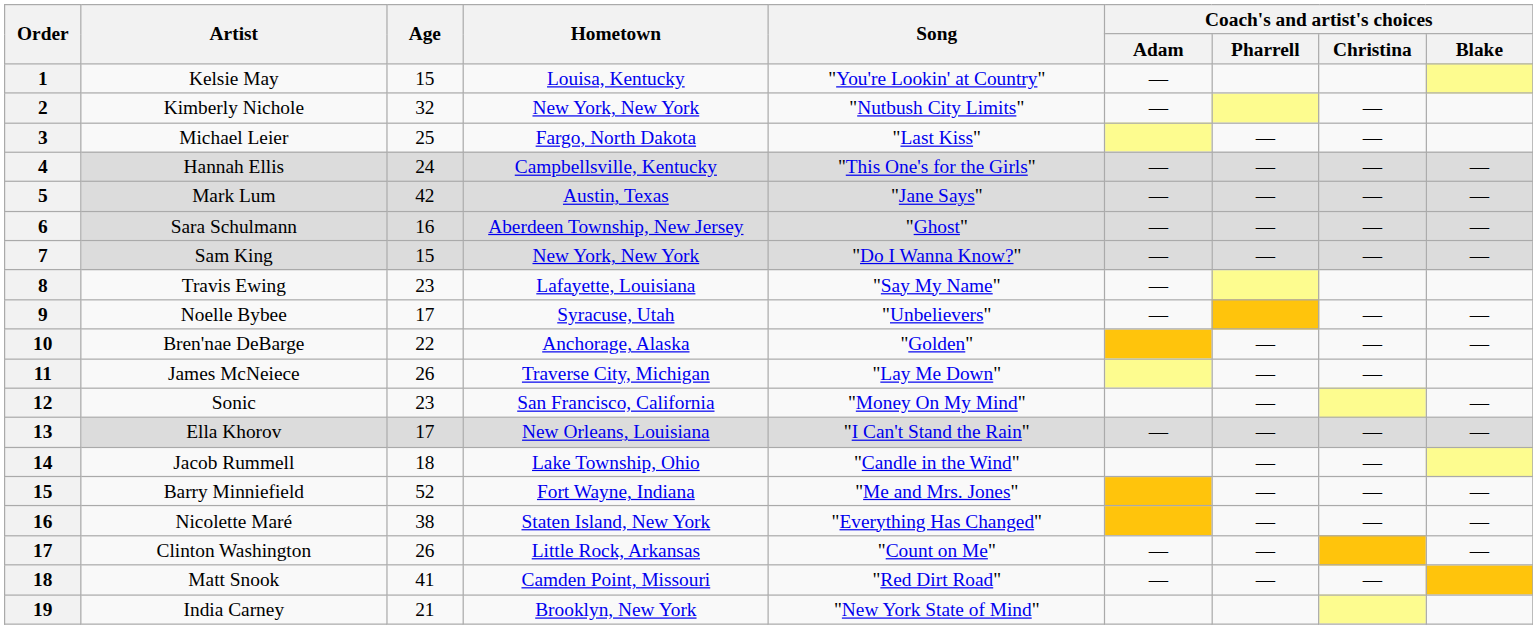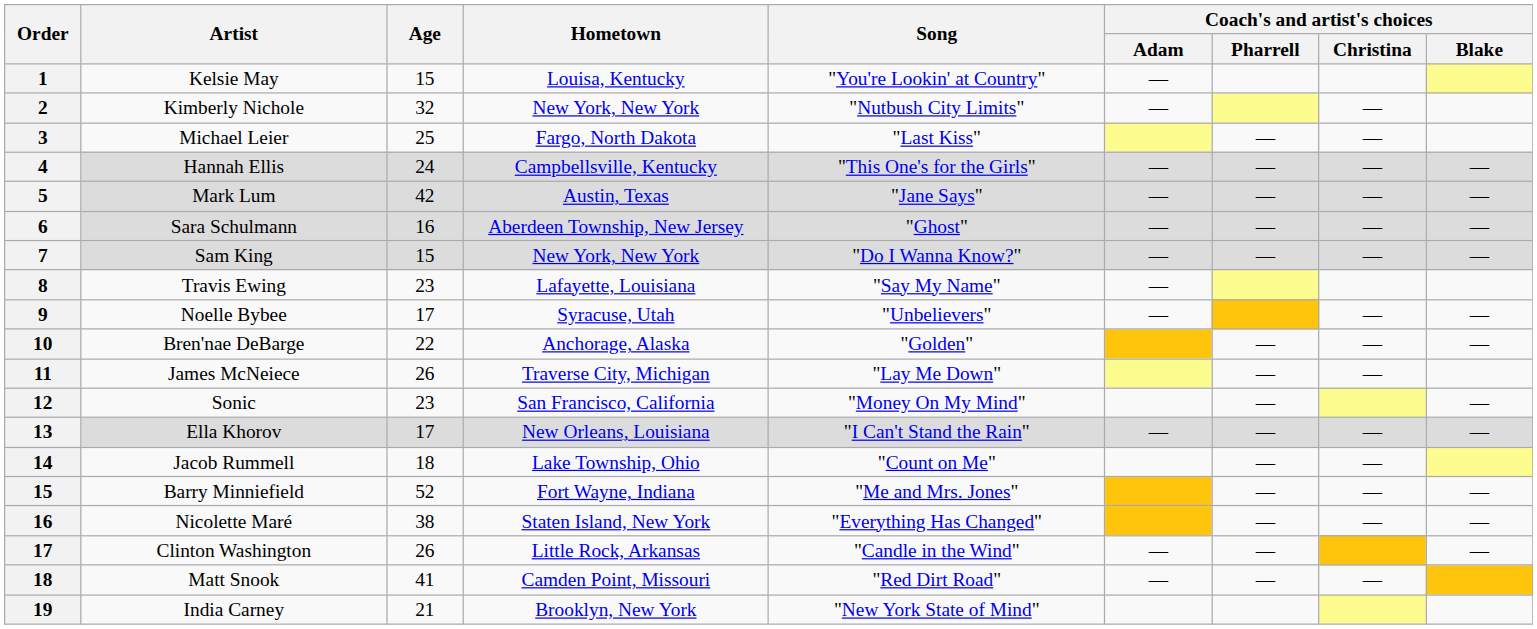 <table class="wikitable" style="text-align:center; line-height:17px; width:100%;">
 <tr>
 <th scope="col" rowspan="2" style="width:05%;">Order</th>
 <th scope="col" rowspan="2" style="width:20%;">Artist</th>
 <th scope="col" rowspan="2" style="width:05%;">Age</th>
 <th scope="col" rowspan="2" style="width:20%;">Hometown</th>
 <th scope="col" rowspan="2" style="width:22%;">Song</th>
 <th scope="col" colspan="4" style="width:28%;">Coach's and artist's choices</th>
 </tr>
 <tr>
 <th style="width:07%;">Adam</th>
 <th style="width:07%;">Pharrell</th>
 <th style="width:07%;">Christina</th>
 <th style="width:07%;">Blake</th>
 </tr>
 <tr>
 <th>1</th>
 <td>Kelsie May</td>
 <td>15</td>
 <td><a href='#'>Louisa, Kentucky</a></td>
 <td>"<a href='#'>You're Lookin' at Country</a>"</td>
 <td>—</td>
 <td><strong></strong></td>
 <td><strong></strong></td>
 <td style="background:#fdfc8f;"><strong></strong></td>
 </tr>
 <tr>
 <th>2</th>
 <td>Kimberly Nichole</td>
 <td>32</td>
 <td><a href='#'>New York, New York</a></td>
 <td>"<a href='#'>Nutbush City Limits</a>"</td>
 <td>—</td>
 <td style="background:#fdfc8f;"><strong></strong></td>
 <td>—</td>
 <td><strong></strong></td>
 </tr>
 <tr>
 <th>3</th>
 <td>Michael Leier</td>
 <td>25</td>
 <td><a href='#'>Fargo, North Dakota</a></td>
 <td>"<a href='#'>Last Kiss</a>"</td>
 <td style="background:#fdfc8f;"><strong></strong></td>
 <td>—</td>
 <td>—</td>
 <td><strong></strong></td>
 </tr>
 <tr>
 <th>4</th>
 <td style="background:#DCDCDC;">Hannah Ellis</td>
 <td style="background:#DCDCDC;">24</td>
 <td style="background:#DCDCDC;"><a href='#'>Campbellsville, Kentucky</a></td>
 <td style="background:#DCDCDC;">"<a href='#'>This One's for the Girls</a>"</td>
 <td style="background:#DCDCDC;">—</td>
 <td style="background:#DCDCDC;">—</td>
 <td style="background:#DCDCDC;">—</td>
 <td style="background:#DCDCDC;">—</td>
 </tr>
 <tr>
 <th>5</th>
 <td style="background:#DCDCDC;">Mark Lum</td>
 <td style="background:#DCDCDC;">42</td>
 <td style="background:#DCDCDC;"><a href='#'>Austin, Texas</a></td>
 <td style="background:#DCDCDC;">"<a href='#'>Jane Says</a>"</td>
 <td style="background:#DCDCDC;">—</td>
 <td style="background:#DCDCDC;">—</td>
 <td style="background:#DCDCDC;">—</td>
 <td style="background:#DCDCDC;">—</td>
 </tr>
 <tr>
 <th>6</th>
 <td style="background:#DCDCDC;">Sara Schulmann</td>
 <td style="background:#DCDCDC;">16</td>
 <td style="background:#DCDCDC;"><a href='#'>Aberdeen Township, New Jersey</a></td>
 <td style="background:#DCDCDC;">"<a href='#'>Ghost</a>"</td>
 <td style="background:#DCDCDC;">—</td>
 <td style="background:#DCDCDC;">—</td>
 <td style="background:#DCDCDC;">—</td>
 <td style="background:#DCDCDC;">—</td>
 </tr>
 <tr>
 <th>7</th>
 <td style="background:#DCDCDC;">Sam King</td>
 <td style="background:#DCDCDC;">15</td>
 <td style="background:#DCDCDC;"><a href='#'>New York, New York</a></td>
 <td style="background:#DCDCDC;">"<a href='#'>Do I Wanna Know?</a>"</td>
 <td style="background:#DCDCDC;">—</td>
 <td style="background:#DCDCDC;">—</td>
 <td style="background:#DCDCDC;">—</td>
 <td style="background:#DCDCDC;">—</td>
 </tr>
 <tr>
 <th>8</th>
 <td>Travis Ewing</td>
 <td>23</td>
 <td><a href='#'>Lafayette, Louisiana</a></td>
 <td>"<a href='#'>Say My Name</a>"</td>
 <td>—</td>
 <td style="background:#fdfc8f;"><strong></strong></td>
 <td><strong></strong></td>
 <td><strong></strong></td>
 </tr>
 <tr>
 <th>9</th>
 <td>Noelle Bybee</td>
 <td>17</td>
 <td><a href='#'>Syracuse, Utah</a></td>
 <td>"<a href='#'>Unbelievers</a>"</td>
 <td>—</td>
 <td style="background:#FFC40C;"><strong></strong></td>
 <td>—</td>
 <td>—</td>
 </tr>
 <tr>
 <th>10</th>
 <td>Bren'nae DeBarge</td>
 <td>22</td>
 <td><a href='#'>Anchorage, Alaska</a></td>
 <td>"<a href='#'>Golden</a>"</td>
 <td style="background:#FFC40C;"><strong></strong></td>
 <td>—</td>
 <td>—</td>
 <td>—</td>
 </tr>
 <tr>
 <th>11</th>
 <td>James McNeiece</td>
 <td>26</td>
 <td><a href='#'>Traverse City, Michigan</a></td>
 <td>"<a href='#'>Lay Me Down</a>"</td>
 <td style="background:#fdfc8f;"><strong></strong></td>
 <td>—</td>
 <td>—</td>
 <td><strong></strong></td>
 </tr>
 <tr>
 <th>12</th>
 <td>Sonic</td>
 <td>23</td>
 <td><a href='#'>San Francisco, California</a></td>
 <td>"<a href='#'>Money On My Mind</a>"</td>
 <td><strong></strong></td>
 <td>—</td>
 <td style="background:#fdfc8f;"><strong></strong></td>
 <td>—</td>
 </tr>
 <tr>
 <th>13</th>
 <td style="background:#DCDCDC;">Ella Khorov</td>
 <td style="background:#DCDCDC;">17</td>
 <td style="background:#DCDCDC;"><a href='#'>New Orleans, Louisiana</a></td>
 <td style="background:#DCDCDC;">"<a href='#'>I Can't Stand the Rain</a>"</td>
 <td style="background:#DCDCDC;">—</td>
 <td style="background:#DCDCDC;">—</td>
 <td style="background:#DCDCDC;">—</td>
 <td style="background:#DCDCDC;">—</td>
 </tr>
 <tr>
 <th>14</th>
 <td>Jacob Rummell</td>
 <td>18</td>
 <td><a href='#'>Lake Township, Ohio</a></td>
-<td>"<a href='#'>Candle in the Wind</a>"</td>
+<td>"<a href='#'>Count on Me</a>"</td>
 <td><strong></strong></td>
 <td>—</td>
 <td>—</td>
 <td style="background:#fdfc8f;"><strong></strong></td>
 </tr>
 <tr>
 <th>15</th>
 <td>Barry Minniefield</td>
 <td>52</td>
 <td><a href='#'>Fort Wayne, Indiana</a></td>
 <td>"<a href='#'>Me and Mrs. Jones</a>"</td>
 <td style="background:#FFC40C;"><strong></strong></td>
 <td>—</td>
 <td>—</td>
 <td>—</td>
 </tr>
 <tr>
 <th>16</th>
 <td>Nicolette Maré</td>
 <td>38</td>
 <td><a href='#'>Staten Island, New York</a></td>
 <td>"<a href='#'>Everything Has Changed</a>"</td>
 <td style="background:#FFC40C;"><strong></strong></td>
 <td>—</td>
 <td>—</td>
 <td>—</td>
 </tr>
 <tr>
 <th>17</th>
 <td>Clinton Washington</td>
 <td>26</td>
 <td><a href='#'>Little Rock, Arkansas</a></td>
-<td>"<a href='#'>Count on Me</a>"</td>
+<td>"<a href='#'>Candle in the Wind</a>"</td>
 <td>—</td>
 <td>—</td>
 <td style="background:#FFC40C;"><strong></strong></td>
 <td>—</td>
 </tr>
 <tr>
 <th>18</th>
 <td>Matt Snook</td>
 <td>41</td>
 <td><a href='#'>Camden Point, Missouri</a></td>
 <td>"<a href='#'>Red Dirt Road</a>"</td>
 <td>—</td>
 <td>—</td>
 <td>—</td>
 <td style="background:#FFC40C;"><strong></strong></td>
 </tr>
 <tr>
 <th>19</th>
 <td>India Carney</td>
 <td>21</td>
 <td><a href='#'>Brooklyn, New York</a></td>
 <td>"<a href='#'>New York State of Mind</a>"</td>
 <td><strong></strong></td>
 <td><strong></strong></td>
 <td style="background:#fdfc8f;"><strong></strong></td>
 <td><strong></strong></td>
 </tr>
 </table>
